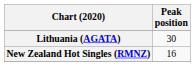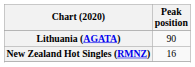 <table class="wikitable sortable plainrowheaders" style="text-align:center">
 <tr>
 <th scope="col">Chart (2020)</th>
 <th scope="col">Peak<br>position</th>
 </tr>
 <tr>
 </tr>
 <tr>
 </tr>
 <tr>
 </tr>
 <tr>
 </tr>
 <tr>
 </tr>
 <tr>
 <th scope="row">Lithuania (<a href='#'>AGATA</a>)</th>
-<td>30</td>
+<td>90</td>
 </tr>
 <tr>
 <th scope="row">New Zealand Hot Singles (<a href='#'>RMNZ</a>)</th>
 <td>16</td>
 </tr>
 <tr>
 </tr>
 <tr>
 </tr>
 <tr>
 </tr>
 <tr>
 </tr>
 <tr>
 </tr>
 </table>
